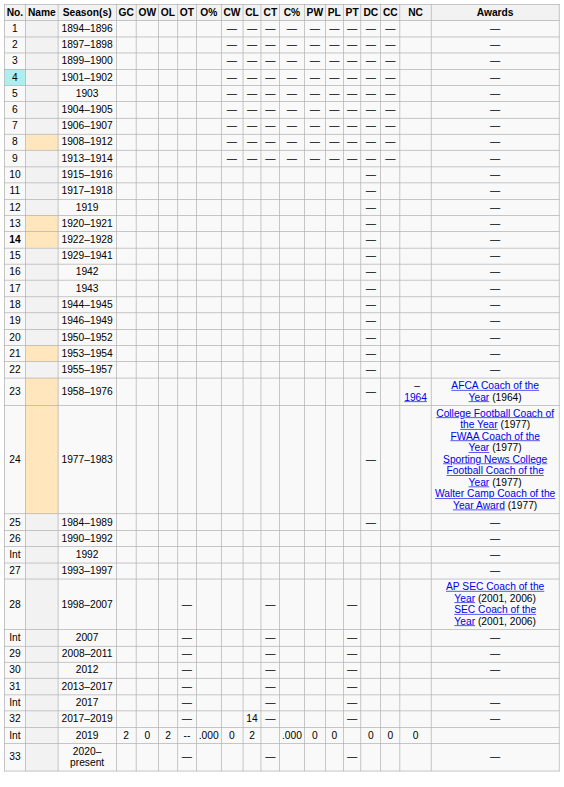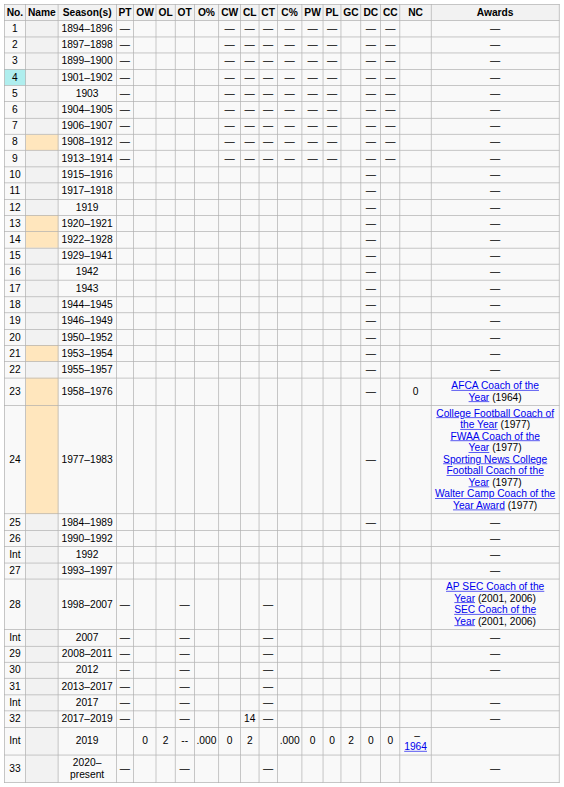 <table class="wikitable sortable" style="text-align:center">
 <tr>
 <th scope="col" class="unsortable">No.</th>
 <th scope="col">Name</th>
 <th scope="col">Season(s)</th>
-<th scope="col">GC</th>
+<th scope="col">PT</th>
 <th scope="col">OW</th>
 <th scope="col">OL</th>
 <th scope="col">OT</th>
 <th scope="col">O%</th>
 <th scope="col">CW</th>
 <th scope="col">CL</th>
 <th scope="col">CT</th>
 <th scope="col">C%</th>
 <th scope="col">PW</th>
 <th scope="col">PL</th>
-<th scope="col">PT</th>
+<th scope="col">GC</th>
 <th scope="col">DC<br></th>
 <th scope="col">CC</th>
 <th scope="col">NC</th>
 <th scope="col" class="unsortable">Awards</th>
 </tr>
 <tr>
 <td>1</td>
 <th scope="row"></th>
 <td>1894–1896</td>
-<td></td>
+<td>—</td>
 <td></td>
 <td></td>
 <td></td>
 <td></td>
 <td>—</td>
 <td>—</td>
 <td>—</td>
 <td>—</td>
 <td>—</td>
 <td>—</td>
-<td>—</td>
+<td></td>
 <td>—</td>
 <td>—</td>
 <td></td>
 <td>—</td>
 </tr>
 <tr>
 <td>2</td>
 <th scope="row"></th>
 <td>1897–1898</td>
-<td></td>
+<td>—</td>
 <td></td>
 <td></td>
 <td></td>
 <td></td>
 <td>—</td>
 <td>—</td>
 <td>—</td>
 <td>—</td>
 <td>—</td>
 <td>—</td>
-<td>—</td>
+<td></td>
 <td>—</td>
 <td>—</td>
 <td></td>
 <td>—</td>
 </tr>
 <tr>
 <td>3</td>
 <th scope="row"></th>
 <td>1899–1900</td>
-<td></td>
+<td>—</td>
 <td></td>
 <td></td>
 <td></td>
 <td></td>
 <td>—</td>
 <td>—</td>
 <td>—</td>
 <td>—</td>
 <td>—</td>
 <td>—</td>
-<td>—</td>
+<td></td>
 <td>—</td>
 <td>—</td>
 <td></td>
 <td>—</td>
 </tr>
 <tr>
 <td style="background: paleturquoise;">4</td>
 <th scope="row"></th>
 <td>1901–1902</td>
-<td></td>
+<td>—</td>
 <td></td>
 <td></td>
 <td></td>
 <td></td>
 <td>—</td>
 <td>—</td>
 <td>—</td>
 <td>—</td>
 <td>—</td>
 <td>—</td>
-<td>—</td>
+<td></td>
 <td>—</td>
 <td>—</td>
 <td></td>
 <td>—</td>
 </tr>
 <tr>
 <td>5</td>
 <th scope="row"></th>
 <td>1903</td>
-<td></td>
+<td>—</td>
 <td></td>
 <td></td>
 <td></td>
 <td></td>
 <td>—</td>
 <td>—</td>
 <td>—</td>
 <td>—</td>
 <td>—</td>
 <td>—</td>
-<td>—</td>
+<td></td>
 <td>—</td>
 <td>—</td>
 <td></td>
 <td>—</td>
 </tr>
 <tr>
 <td>6</td>
 <th scope="row"></th>
 <td>1904–1905</td>
-<td></td>
+<td>—</td>
 <td></td>
 <td></td>
 <td></td>
 <td></td>
 <td>—</td>
 <td>—</td>
 <td>—</td>
 <td>—</td>
 <td>—</td>
 <td>—</td>
-<td>—</td>
+<td></td>
 <td>—</td>
 <td>—</td>
 <td></td>
 <td>—</td>
 </tr>
 <tr>
 <td>7</td>
 <th scope="row"></th>
 <td>1906–1907</td>
-<td></td>
+<td>—</td>
 <td></td>
 <td></td>
 <td></td>
 <td></td>
 <td>—</td>
 <td>—</td>
 <td>—</td>
 <td>—</td>
 <td>—</td>
 <td>—</td>
-<td>—</td>
+<td></td>
 <td>—</td>
 <td>—</td>
 <td></td>
 <td>—</td>
 </tr>
 <tr>
 <td>8</td>
 <td scope="row" align="center" bgcolor=#FFE6BD><strong></strong><sup></sup></td>
 <td>1908–1912</td>
-<td></td>
+<td>—</td>
 <td></td>
 <td></td>
 <td></td>
 <td></td>
 <td>—</td>
 <td>—</td>
 <td>—</td>
 <td>—</td>
 <td>—</td>
 <td>—</td>
-<td>—</td>
+<td></td>
 <td>—</td>
 <td>—</td>
 <td></td>
 <td>—</td>
 </tr>
 <tr>
 <td>9</td>
 <th scope="row"></th>
 <td>1913–1914</td>
-<td></td>
+<td>—</td>
 <td></td>
 <td></td>
 <td></td>
 <td></td>
 <td>—</td>
 <td>—</td>
 <td>—</td>
 <td>—</td>
 <td>—</td>
 <td>—</td>
-<td>—</td>
+<td></td>
 <td>—</td>
 <td>—</td>
 <td></td>
 <td>—</td>
 </tr>
 <tr>
 <td>10</td>
 <th scope="row"></th>
 <td>1915–1916</td>
 <td></td>
 <td></td>
 <td></td>
 <td></td>
 <td></td>
 <td></td>
 <td></td>
 <td></td>
 <td></td>
 <td></td>
 <td></td>
 <td></td>
 <td>—</td>
 <td></td>
 <td></td>
 <td>—</td>
 </tr>
 <tr>
 <td>11</td>
 <th scope="row"></th>
 <td>1917–1918</td>
 <td></td>
 <td></td>
 <td></td>
 <td></td>
 <td></td>
 <td></td>
 <td></td>
 <td></td>
 <td></td>
 <td></td>
 <td></td>
 <td></td>
 <td>—</td>
 <td></td>
 <td></td>
 <td>—</td>
 </tr>
 <tr>
 <td>12</td>
 <th scope="row"></th>
 <td>1919</td>
 <td></td>
 <td></td>
 <td></td>
 <td></td>
 <td></td>
 <td></td>
 <td></td>
 <td></td>
 <td></td>
 <td></td>
 <td></td>
 <td></td>
 <td>—</td>
 <td></td>
 <td></td>
 <td>—</td>
 </tr>
 <tr>
 <td>13</td>
 <td scope="row" align="center" bgcolor=#FFE6BD><strong></strong><sup></sup></td>
 <td>1920–1921</td>
 <td></td>
 <td></td>
 <td></td>
 <td></td>
 <td></td>
 <td></td>
 <td></td>
 <td></td>
 <td></td>
 <td></td>
 <td></td>
 <td></td>
 <td>—</td>
 <td></td>
 <td></td>
 <td>—</td>
 </tr>
 <tr>
-<td><strong>14</strong></td>
+<td>14</td>
 <td scope="row" align="center" bgcolor=#FFE6BD><strong></strong><sup></sup></td>
 <td>1922–1928</td>
 <td></td>
 <td></td>
 <td></td>
 <td></td>
 <td></td>
 <td></td>
 <td></td>
 <td></td>
 <td></td>
 <td></td>
 <td></td>
 <td></td>
 <td>—</td>
 <td></td>
 <td></td>
 <td>—</td>
 </tr>
 <tr>
 <td>15</td>
 <th scope="row"></th>
 <td>1929–1941</td>
 <td></td>
 <td></td>
 <td></td>
 <td></td>
 <td></td>
 <td></td>
 <td></td>
 <td></td>
 <td></td>
 <td></td>
 <td></td>
 <td></td>
 <td>—</td>
 <td></td>
 <td></td>
 <td>—</td>
 </tr>
 <tr>
 <td>16</td>
 <th scope="row"></th>
 <td>1942</td>
 <td></td>
 <td></td>
 <td></td>
 <td></td>
 <td></td>
 <td></td>
 <td></td>
 <td></td>
 <td></td>
 <td></td>
 <td></td>
 <td></td>
 <td>—</td>
 <td></td>
 <td></td>
 <td>—</td>
 </tr>
 <tr>
 <td>17</td>
 <th scope="row"></th>
 <td>1943</td>
 <td></td>
 <td></td>
 <td></td>
 <td></td>
 <td></td>
 <td></td>
 <td></td>
 <td></td>
 <td></td>
 <td></td>
 <td></td>
 <td></td>
 <td>—</td>
 <td></td>
 <td></td>
 <td>—</td>
 </tr>
 <tr>
 <td>18</td>
 <th scope="row"></th>
 <td>1944–1945</td>
 <td></td>
 <td></td>
 <td></td>
 <td></td>
 <td></td>
 <td></td>
 <td></td>
 <td></td>
 <td></td>
 <td></td>
 <td></td>
 <td></td>
 <td>—</td>
 <td></td>
 <td></td>
 <td>—</td>
 </tr>
 <tr>
 <td>19</td>
 <th scope="row"></th>
 <td>1946–1949</td>
 <td></td>
 <td></td>
 <td></td>
 <td></td>
 <td></td>
 <td></td>
 <td></td>
 <td></td>
 <td></td>
 <td></td>
 <td></td>
 <td></td>
 <td>—</td>
 <td></td>
 <td></td>
 <td>—</td>
 </tr>
 <tr>
 <td>20</td>
 <th scope="row"></th>
 <td>1950–1952</td>
 <td></td>
 <td></td>
 <td></td>
 <td></td>
 <td></td>
 <td></td>
 <td></td>
 <td></td>
 <td></td>
 <td></td>
 <td></td>
 <td></td>
 <td>—</td>
 <td></td>
 <td></td>
 <td>—</td>
 </tr>
 <tr>
 <td>21</td>
 <td scope="row" align="center" bgcolor=#FFE6BD><strong></strong><sup></sup></td>
 <td>1953–1954</td>
 <td></td>
 <td></td>
 <td></td>
 <td></td>
 <td></td>
 <td></td>
 <td></td>
 <td></td>
 <td></td>
 <td></td>
 <td></td>
 <td></td>
 <td>—</td>
 <td></td>
 <td></td>
 <td>—</td>
 </tr>
 <tr>
 <td>22</td>
 <th scope="row"></th>
 <td>1955–1957</td>
 <td></td>
 <td></td>
 <td></td>
 <td></td>
 <td></td>
 <td></td>
 <td></td>
 <td></td>
 <td></td>
 <td></td>
 <td></td>
 <td></td>
 <td>—</td>
 <td></td>
 <td></td>
 <td>—</td>
 </tr>
 <tr>
 <td>23</td>
 <td scope="row" align="center" bgcolor=#FFE6BD><strong></strong><sup></sup></td>
 <td>1958–1976</td>
 <td></td>
 <td></td>
 <td></td>
 <td></td>
 <td></td>
 <td></td>
 <td></td>
 <td></td>
 <td></td>
 <td></td>
 <td></td>
 <td></td>
 <td>—</td>
 <td></td>
-<td> – <a href='#'>1964</a></td>
+<td>0</td>
 <td><a href='#'>AFCA Coach of the Year</a> (1964)</td>
 </tr>
 <tr>
 <td>24</td>
 <td scope="row" align="center" bgcolor=#FFE6BD><strong></strong><sup></sup></td>
 <td>1977–1983</td>
 <td></td>
 <td></td>
 <td></td>
 <td></td>
 <td></td>
 <td></td>
 <td></td>
 <td></td>
 <td></td>
 <td></td>
 <td></td>
 <td></td>
 <td>—</td>
 <td></td>
 <td></td>
 <td><a href='#'>College Football Coach of the Year</a> (1977)<br><a href='#'>FWAA Coach of the Year</a> (1977)<br><a href='#'>Sporting News College Football Coach of the Year</a> (1977)<br><a href='#'>Walter Camp Coach of the Year Award</a> (1977)</td>
 </tr>
 <tr>
 <td>25</td>
 <th scope="row"></th>
 <td>1984–1989</td>
 <td></td>
 <td></td>
 <td></td>
 <td></td>
 <td></td>
 <td></td>
 <td></td>
 <td></td>
 <td></td>
 <td></td>
 <td></td>
 <td></td>
 <td>—</td>
 <td></td>
 <td></td>
 <td>—</td>
 </tr>
 <tr>
 <td>26</td>
 <th scope="row"><br></th>
 <td>1990–1992</td>
 <td></td>
 <td></td>
 <td></td>
 <td></td>
 <td></td>
 <td></td>
 <td></td>
 <td></td>
 <td></td>
 <td></td>
 <td></td>
 <td></td>
 <td></td>
 <td></td>
 <td></td>
 <td>—</td>
 </tr>
 <tr>
 <td>Int</td>
 <th scope="row"><br></th>
 <td>1992</td>
 <td></td>
 <td></td>
 <td></td>
 <td></td>
 <td></td>
 <td></td>
 <td></td>
 <td></td>
 <td></td>
 <td></td>
 <td></td>
 <td></td>
 <td></td>
 <td></td>
 <td></td>
 <td>—</td>
 </tr>
 <tr>
 <td>27</td>
 <th scope="row"></th>
 <td>1993–1997</td>
 <td></td>
 <td></td>
 <td></td>
 <td></td>
 <td></td>
 <td></td>
 <td></td>
 <td></td>
 <td></td>
 <td></td>
 <td></td>
 <td></td>
 <td></td>
 <td></td>
 <td></td>
 <td>—</td>
 </tr>
 <tr>
 <td>28</td>
 <th scope="row"><br></th>
 <td>1998–2007</td>
-<td></td>
+<td>—</td>
 <td></td>
 <td></td>
 <td>—</td>
 <td></td>
 <td></td>
 <td></td>
 <td>—</td>
 <td></td>
 <td></td>
 <td></td>
-<td>—</td>
+<td></td>
 <td></td>
 <td></td>
 <td></td>
 <td><a href='#'>AP SEC Coach of the Year</a> (2001, 2006)<br><a href='#'>SEC Coach of the Year</a> (2001, 2006)</td>
 </tr>
 <tr>
 <td>Int</td>
 <th scope="row"><br></th>
 <td>2007</td>
-<td></td>
+<td>—</td>
 <td></td>
 <td></td>
 <td>—</td>
 <td></td>
 <td></td>
 <td></td>
 <td>—</td>
 <td></td>
 <td></td>
 <td></td>
-<td>—</td>
+<td></td>
 <td></td>
 <td></td>
 <td></td>
 <td>—</td>
 </tr>
 <tr>
 <td>29</td>
 <th scope="row"></th>
 <td>2008–2011</td>
-<td></td>
+<td>—</td>
 <td></td>
 <td></td>
 <td>—</td>
 <td></td>
 <td></td>
 <td></td>
 <td>—</td>
 <td></td>
 <td></td>
 <td></td>
-<td>—</td>
+<td></td>
 <td></td>
 <td></td>
 <td></td>
 <td>—</td>
 </tr>
 <tr>
 <td>30</td>
 <th scope="row"></th>
 <td>2012</td>
-<td></td>
+<td>—</td>
 <td></td>
 <td></td>
 <td>—</td>
 <td></td>
 <td></td>
 <td></td>
 <td>—</td>
 <td></td>
 <td></td>
 <td></td>
-<td>—</td>
+<td></td>
 <td></td>
 <td></td>
 <td></td>
 <td>—</td>
 </tr>
 <tr>
 <td>31</td>
 <th scope="row"></th>
 <td>2013–2017</td>
-<td></td>
+<td>—</td>
 <td></td>
 <td></td>
 <td>—</td>
 <td></td>
 <td></td>
 <td></td>
 <td>—</td>
 <td></td>
 <td></td>
 <td></td>
-<td>—</td>
+<td></td>
 <td></td>
 <td></td>
 <td> </td>
 <td><br></td>
 </tr>
 <tr>
 <td>Int</td>
 <th scope="row"><br></th>
 <td>2017</td>
-<td></td>
+<td>—</td>
 <td></td>
 <td></td>
 <td>—</td>
 <td></td>
 <td></td>
 <td></td>
 <td>—</td>
 <td></td>
 <td></td>
 <td></td>
-<td>—</td>
+<td></td>
 <td></td>
 <td></td>
 <td></td>
 <td>—</td>
 </tr>
 <tr>
 <td>32</td>
 <th scope="row"></th>
 <td>2017–2019</td>
-<td></td>
+<td>—</td>
 <td></td>
 <td></td>
 <td>—</td>
 <td></td>
 <td></td>
 <td>14</td>
 <td>—</td>
 <td></td>
 <td></td>
 <td></td>
-<td>—</td>
+<td></td>
 <td></td>
 <td></td>
 <td></td>
 <td>—</td>
 </tr>
 <tr>
 <td>Int</td>
 <th scope="row"></th>
 <td>2019</td>
-<td>2</td>
+<td></td>
 <td>0</td>
 <td>2</td>
 <td>--</td>
 <td>.000</td>
 <td>0</td>
 <td>2</td>
 <td></td>
 <td>.000</td>
 <td>0</td>
 <td>0</td>
-<td></td>
+<td>2</td>
 <td>0</td>
 <td>0</td>
-<td>0</td>
+<td> – <a href='#'>1964</a></td>
 <td></td>
 </tr>
 <tr>
 <td>33</td>
 <th scope="row"></th>
 <td>2020–present</td>
-<td></td>
+<td>—</td>
 <td></td>
 <td></td>
 <td>—</td>
 <td></td>
 <td></td>
 <td></td>
 <td>—</td>
 <td></td>
 <td></td>
 <td></td>
-<td>—</td>
+<td></td>
 <td></td>
 <td></td>
 <td></td>
 <td>—</td>
 </tr>
 </table>
